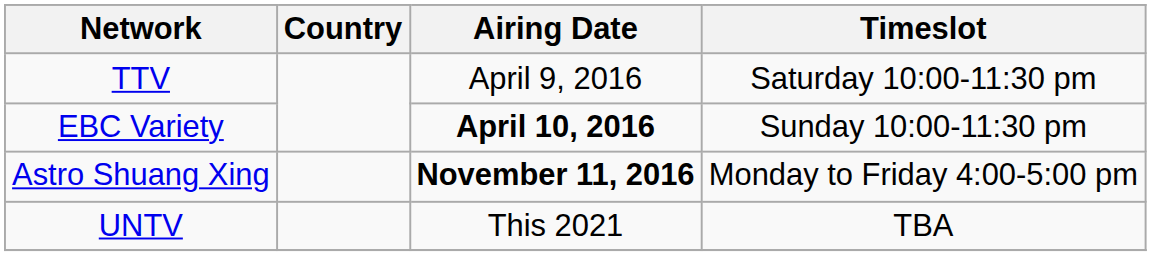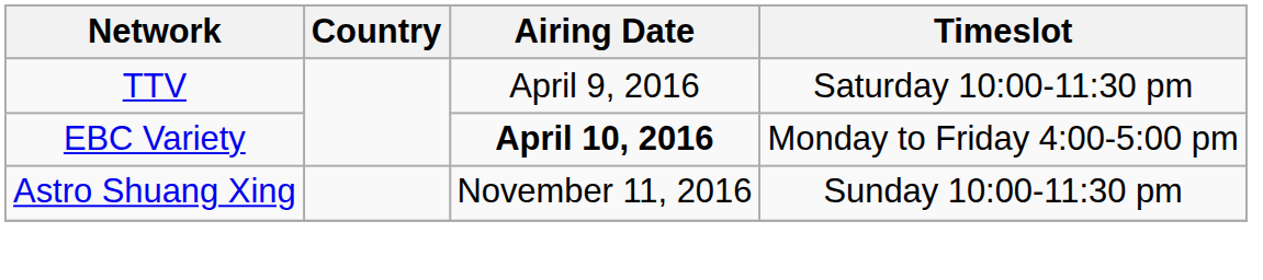 <table class="wikitable"  style="text-align:center">
 <tr>
 <th>Network</th>
 <th>Country</th>
 <th>Airing Date</th>
 <th>Timeslot</th>
 </tr>
 <tr>
 <td><a href='#'>TTV</a></td>
 <td rowspan=2></td>
 <td>April 9, 2016</td>
 <td>Saturday 10:00-11:30 pm</td>
 </tr>
 <tr>
 <td><a href='#'>EBC Variety</a></td>
 <td><strong>April 10, 2016</strong></td>
-<td>Sunday 10:00-11:30 pm</td>
+<td>Monday to Friday 4:00-5:00 pm</td>
 </tr>
 <tr>
 <td><a href='#'>Astro Shuang Xing</a></td>
 <td></td>
-<td><strong>November 11, 2016</strong></td>
-<td>Monday to Friday 4:00-5:00 pm</td>
-</tr>
-<tr>
-<td><a href='#'>UNTV</a></td>
-<td></td>
-<td>This 2021</td>
-<td>TBA</td>
+<td>November 11, 2016</td>
+<td>Sunday 10:00-11:30 pm</td>
 </tr>
 <tr>
 </tr>
 </table>
